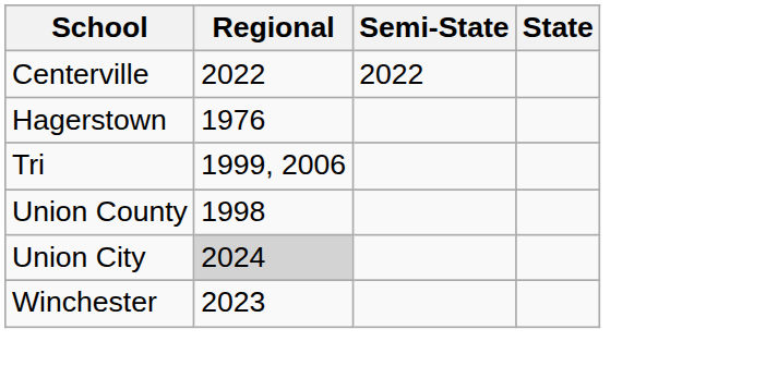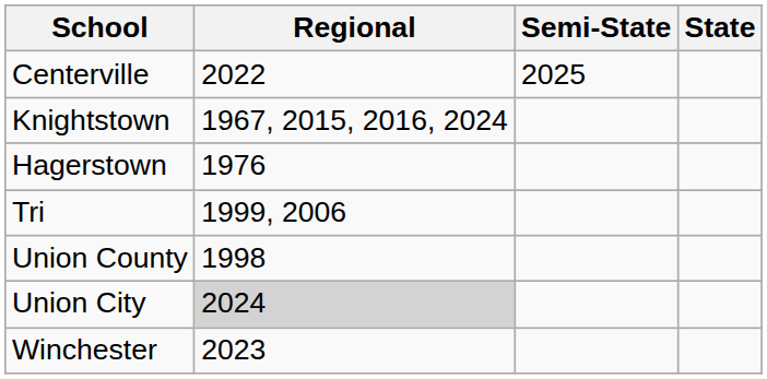 <table class="wikitable">
 <tr>
 <th>School</th>
 <th>Regional</th>
 <th>Semi-State</th>
 <th>State</th>
 </tr>
 <tr>
 <td>Centerville</td>
 <td>2022</td>
-<td>2022</td>
+<td>2025</td>
+<td></td>
+</tr>
+<tr>
+<td>Knightstown</td>
+<td>1967, 2015, 2016, 2024</td>
+<td></td>
 <td></td>
 </tr>
 <tr>
 <td>Hagerstown</td>
 <td>1976</td>
 <td></td>
 <td></td>
 </tr>
 <tr>
 <td>Tri</td>
 <td>1999, 2006</td>
 <td></td>
 <td></td>
 </tr>
 <tr>
 <td>Union County</td>
 <td>1998</td>
 <td></td>
 <td></td>
 </tr>
 <tr>
 <td>Union City</td>
 <td style="background: lightgrey;">2024</td>
 <td></td>
 <td></td>
 </tr>
 <tr>
 <td>Winchester</td>
 <td>2023</td>
 <td></td>
 <td></td>
 </tr>
 </table>
